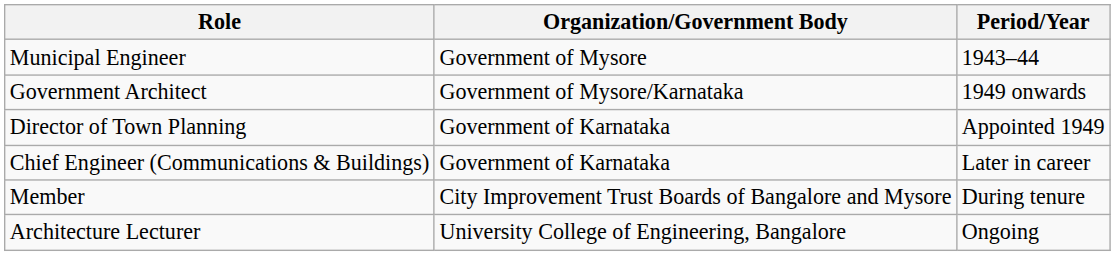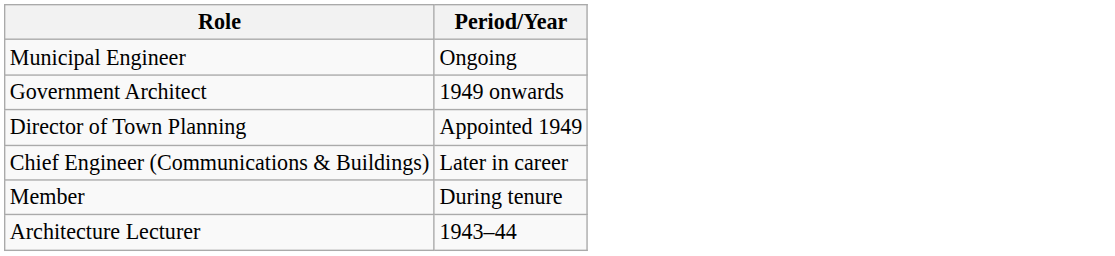 <table class="wikitable">
 <tr>
 <th>Role</th>
-<th>Organization/Government Body</th>
 <th>Period/Year</th>
 </tr>
 <tr>
 <td>Municipal Engineer</td>
-<td>Government of Mysore</td>
-<td>1943–44</td>
+<td>Ongoing</td>
 </tr>
 <tr>
 <td>Government Architect</td>
-<td>Government of Mysore/Karnataka</td>
 <td>1949 onwards</td>
 </tr>
 <tr>
 <td>Director of Town Planning</td>
-<td>Government of Karnataka</td>
 <td>Appointed 1949</td>
 </tr>
 <tr>
 <td>Chief Engineer (Communications & Buildings)</td>
-<td>Government of Karnataka</td>
 <td>Later in career</td>
 </tr>
 <tr>
 <td>Member</td>
-<td>City Improvement Trust Boards of Bangalore and Mysore</td>
 <td>During tenure</td>
 </tr>
 <tr>
 <td>Architecture Lecturer</td>
-<td>University College of Engineering, Bangalore</td>
-<td>Ongoing</td>
+<td>1943–44</td>
 </tr>
 </table>
